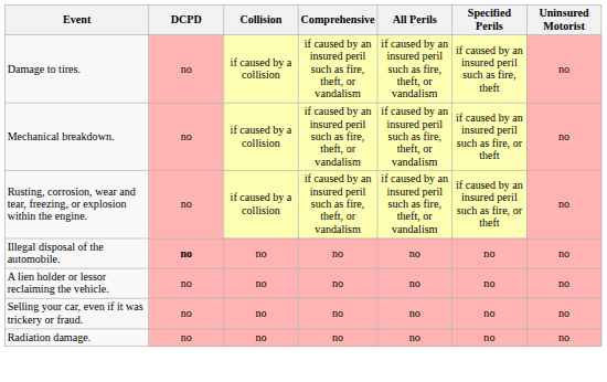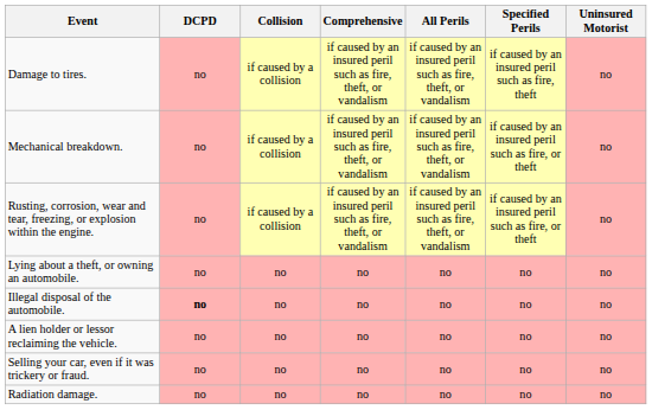 <table class="wikitable">
 <tr>
 <th style="font-weight: bold; width:200px;">Event</th>
 <th style="font-weight: bold; width:100px;">DCPD</th>
 <th style="font-weight: bold; width:100px;">Collision</th>
 <th style="font-weight: bold; width:100px;">Comprehensive</th>
 <th style="font-weight: bold; width:100px;">All Perils</th>
 <th style="font-weight: bold; width:100px;">Specified Perils</th>
 <th style="font-weight: bold; width:100px;">Uninsured Motorist</th>
 </tr>
 <tr>
 <td>Damage to tires.</td>
 <td align=center style="background: #ffb3b3">no</td>
 <td align=center style="background: #ffffb3">if caused by a collision</td>
 <td align=center style="background: #ffffb3">if caused by an insured peril such as fire, theft, or vandalism</td>
 <td align=center style="background: #ffffb3">if caused by an insured peril such as fire, theft, or vandalism</td>
 <td align=center style="background: #ffffb3">if caused by an insured peril such as fire, theft</td>
 <td align=center style="background: #ffb3b3">no</td>
 </tr>
 <tr>
 <td>Mechanical breakdown.</td>
 <td align=center style="background: #ffb3b3">no</td>
 <td align=center style="background: #ffffb3">if caused by a collision</td>
 <td align=center style="background: #ffffb3">if caused by an insured peril such as fire, theft, or vandalism</td>
 <td align=center style="background: #ffffb3">if caused by an insured peril such as fire, theft, or vandalism</td>
 <td align=center style="background: #ffffb3">if caused by an insured peril such as fire, or theft</td>
 <td align=center style="background: #ffb3b3">no</td>
 </tr>
 <tr>
 <td>Rusting, corrosion, wear and tear, freezing, or explosion within the engine.</td>
 <td align=center style="background: #ffb3b3">no</td>
 <td align=center style="background: #ffffb3">if caused by a collision</td>
 <td align=center style="background: #ffffb3">if caused by an insured peril such as fire, theft, or vandalism</td>
 <td align=center style="background: #ffffb3">if caused by an insured peril such as fire, theft, or vandalism</td>
 <td align=center style="background: #ffffb3">if caused by an insured peril such as fire, or theft</td>
+<td align=center style="background: #ffb3b3">no</td>
+</tr>
+<tr>
+<td>Lying about a theft, or owning an automobile.</td>
+<td align=center style="background: #ffb3b3">no</td>
+<td align=center style="background: #ffb3b3">no</td>
+<td align=center style="background: #ffb3b3">no</td>
+<td align=center style="background: #ffb3b3">no</td>
+<td align=center style="background: #ffb3b3">no</td>
 <td align=center style="background: #ffb3b3">no</td>
 </tr>
 <tr>
 <td>Illegal disposal of the automobile.</td>
 <td align=center style="background: #ffb3b3"><strong>no</strong></td>
 <td align=center style="background: #ffb3b3">no</td>
 <td align=center style="background: #ffb3b3">no</td>
 <td align=center style="background: #ffb3b3">no</td>
 <td align=center style="background: #ffb3b3">no</td>
 <td align=center style="background: #ffb3b3">no</td>
 </tr>
 <tr>
 <td>A lien holder or lessor reclaiming the vehicle.</td>
 <td align=center style="background: #ffb3b3">no</td>
 <td align=center style="background: #ffb3b3">no</td>
 <td align=center style="background: #ffb3b3">no</td>
 <td align=center style="background: #ffb3b3">no</td>
 <td align=center style="background: #ffb3b3">no</td>
 <td align=center style="background: #ffb3b3">no</td>
 </tr>
 <tr>
 <td>Selling your car, even if it was trickery or fraud.</td>
 <td align=center style="background: #ffb3b3">no</td>
 <td align=center style="background: #ffb3b3">no</td>
 <td align=center style="background: #ffb3b3">no</td>
 <td align=center style="background: #ffb3b3">no</td>
 <td align=center style="background: #ffb3b3">no</td>
 <td align=center style="background: #ffb3b3">no</td>
 </tr>
 <tr>
 <td>Radiation damage.</td>
 <td align=center style="background: #ffb3b3">no</td>
 <td align=center style="background: #ffb3b3">no</td>
 <td align=center style="background: #ffb3b3">no</td>
 <td align=center style="background: #ffb3b3">no</td>
 <td align=center style="background: #ffb3b3">no</td>
 <td align=center style="background: #ffb3b3">no</td>
 </tr>
 </table>
